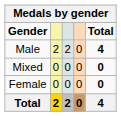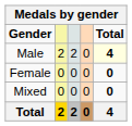 <table class="wikitable" style="font-size:85%;float:right">
 <tr bgcolor=EFEFEF>
 <th colspan=5><strong>Medals by gender</strong></th>
 </tr>
 <tr align=center>
 <td><strong>Gender</strong></td>
 <td bgcolor=F7F6A8></td>
 <td bgcolor=DCE5E5></td>
 <td bgcolor=FFDAB9></td>
 <td><strong>Total</strong></td>
 </tr>
 <tr align=center>
 <td>Male</td>
 <td bgcolor=F7F6A8>2</td>
 <td bgcolor=DCE5E5>2</td>
 <td bgcolor=FFDAB9>0</td>
-<td><strong>4</strong></td>
+<td style="background: lightyellow;"><strong>4</strong></td>
 </tr>
 <tr align=center>
-<td>Mixed</td>
+<td>Female</td>
 <td bgcolor=F7F6A8>0</td>
 <td bgcolor=DCE5E5>0</td>
 <td bgcolor=FFDAB9>0</td>
 <td><strong>0</strong></td>
 </tr>
 <tr align=center>
-<td>Female</td>
+<td>Mixed</td>
 <td bgcolor=F7F6A8>0</td>
 <td bgcolor=DCE5E5>0</td>
 <td bgcolor=FFDAB9>0</td>
 <td><strong>0</strong></td>
 </tr>
 <tr align=center>
 <th><strong>Total</strong></th>
 <th style="background:gold"><strong>2</strong></th>
 <th style="background:silver"><strong>2</strong></th>
 <th style="background:#c96"><strong>0</strong></th>
 <th><strong>4</strong></th>
 </tr>
 </table>
